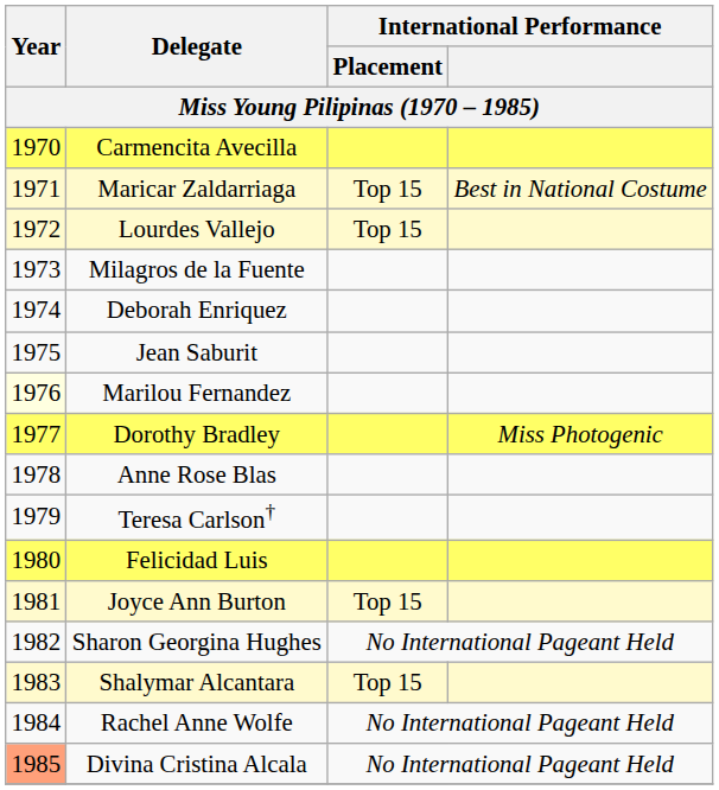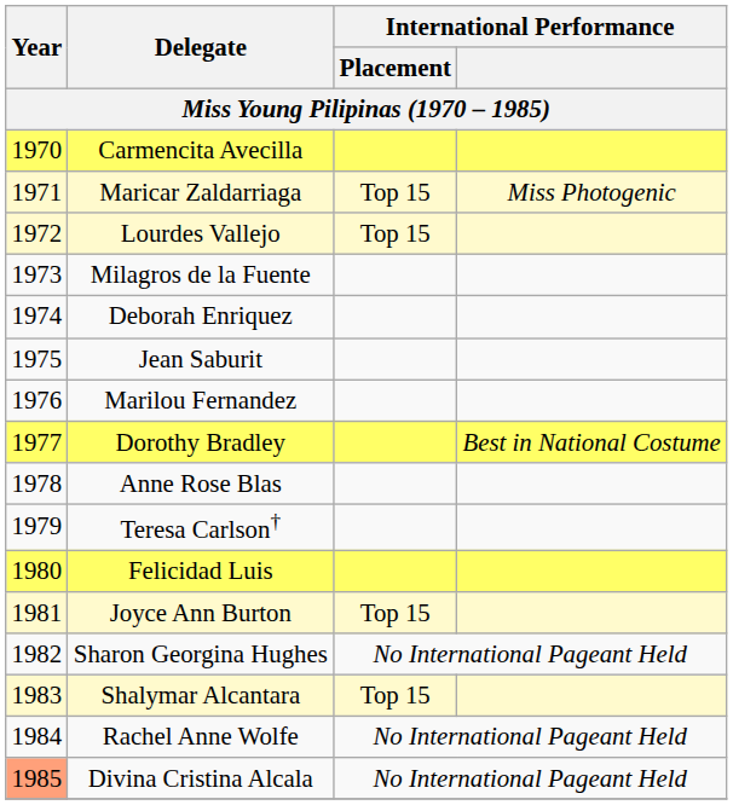 <table class="wikitable" style="text-align:center; font-size: 95%;">
 <tr>
 <th rowspan="2">Year</th>
 <th rowspan="2">Delegate</th>
 <th colspan="2">International Performance</th>
 </tr>
 <tr>
 <th>Placement</th>
 <th></th>
 </tr>
 <tr>
 <th colspan="5"><em>Miss Young Pilipinas (1970 – 1985)</em></th>
 </tr>
 <tr style="background:#FFFF66;">
 <td>1970</td>
 <td>Carmencita Avecilla</td>
 <td></td>
 <td></td>
 </tr>
 <tr style="background:#FFFACD;">
 <td>1971</td>
 <td>Maricar Zaldarriaga</td>
 <td>Top 15</td>
-<td><em>Best in National Costume</em></td>
+<td><em>Miss Photogenic</em></td>
 </tr>
 <tr style="background:#FFFACD;">
 <td>1972</td>
 <td>Lourdes Vallejo</td>
 <td>Top 15</td>
 <td></td>
 </tr>
 <tr>
 <td>1973</td>
 <td>Milagros de la Fuente</td>
 <td></td>
 <td></td>
 </tr>
 <tr>
 <td>1974</td>
 <td>Deborah Enriquez</td>
 <td></td>
 <td></td>
 </tr>
 <tr>
 <td>1975</td>
 <td>Jean Saburit</td>
 <td></td>
 <td></td>
 </tr>
 <tr>
-<td style="background: lightyellow;">1976</td>
+<td>1976</td>
 <td>Marilou Fernandez</td>
 <td></td>
 <td></td>
 </tr>
 <tr style="background:#FFFF66;">
 <td>1977</td>
 <td>Dorothy Bradley</td>
 <td></td>
-<td><em>Miss Photogenic</em></td>
+<td><em>Best in National Costume</em></td>
 </tr>
 <tr>
 <td>1978</td>
 <td>Anne Rose Blas</td>
 <td></td>
 <td></td>
 </tr>
 <tr>
 <td>1979</td>
 <td>Teresa Carlson<sup>†</sup></td>
 <td></td>
 <td></td>
 </tr>
 <tr style="background:#FFFF66;">
 <td>1980</td>
 <td>Felicidad Luis</td>
 <td></td>
 <td></td>
 </tr>
 <tr style="background:#FFFACD;">
 <td>1981</td>
 <td>Joyce Ann Burton</td>
 <td>Top 15</td>
 <td></td>
 </tr>
 <tr>
 <td>1982</td>
 <td>Sharon Georgina Hughes</td>
 <td colspan="2"><em>No International Pageant Held</em></td>
 </tr>
 <tr style="background:#FFFACD;">
 <td>1983</td>
 <td>Shalymar Alcantara</td>
 <td>Top 15</td>
 <td></td>
 </tr>
 <tr>
 <td>1984</td>
 <td>Rachel Anne Wolfe</td>
 <td colspan="2"><em>No International Pageant Held</em></td>
 </tr>
 <tr>
 <td style="background: lightsalmon;">1985</td>
 <td>Divina Cristina Alcala</td>
 <td colspan="2"><em>No International Pageant Held</em></td>
 </tr>
 <tr>
 </tr>
 </table>
